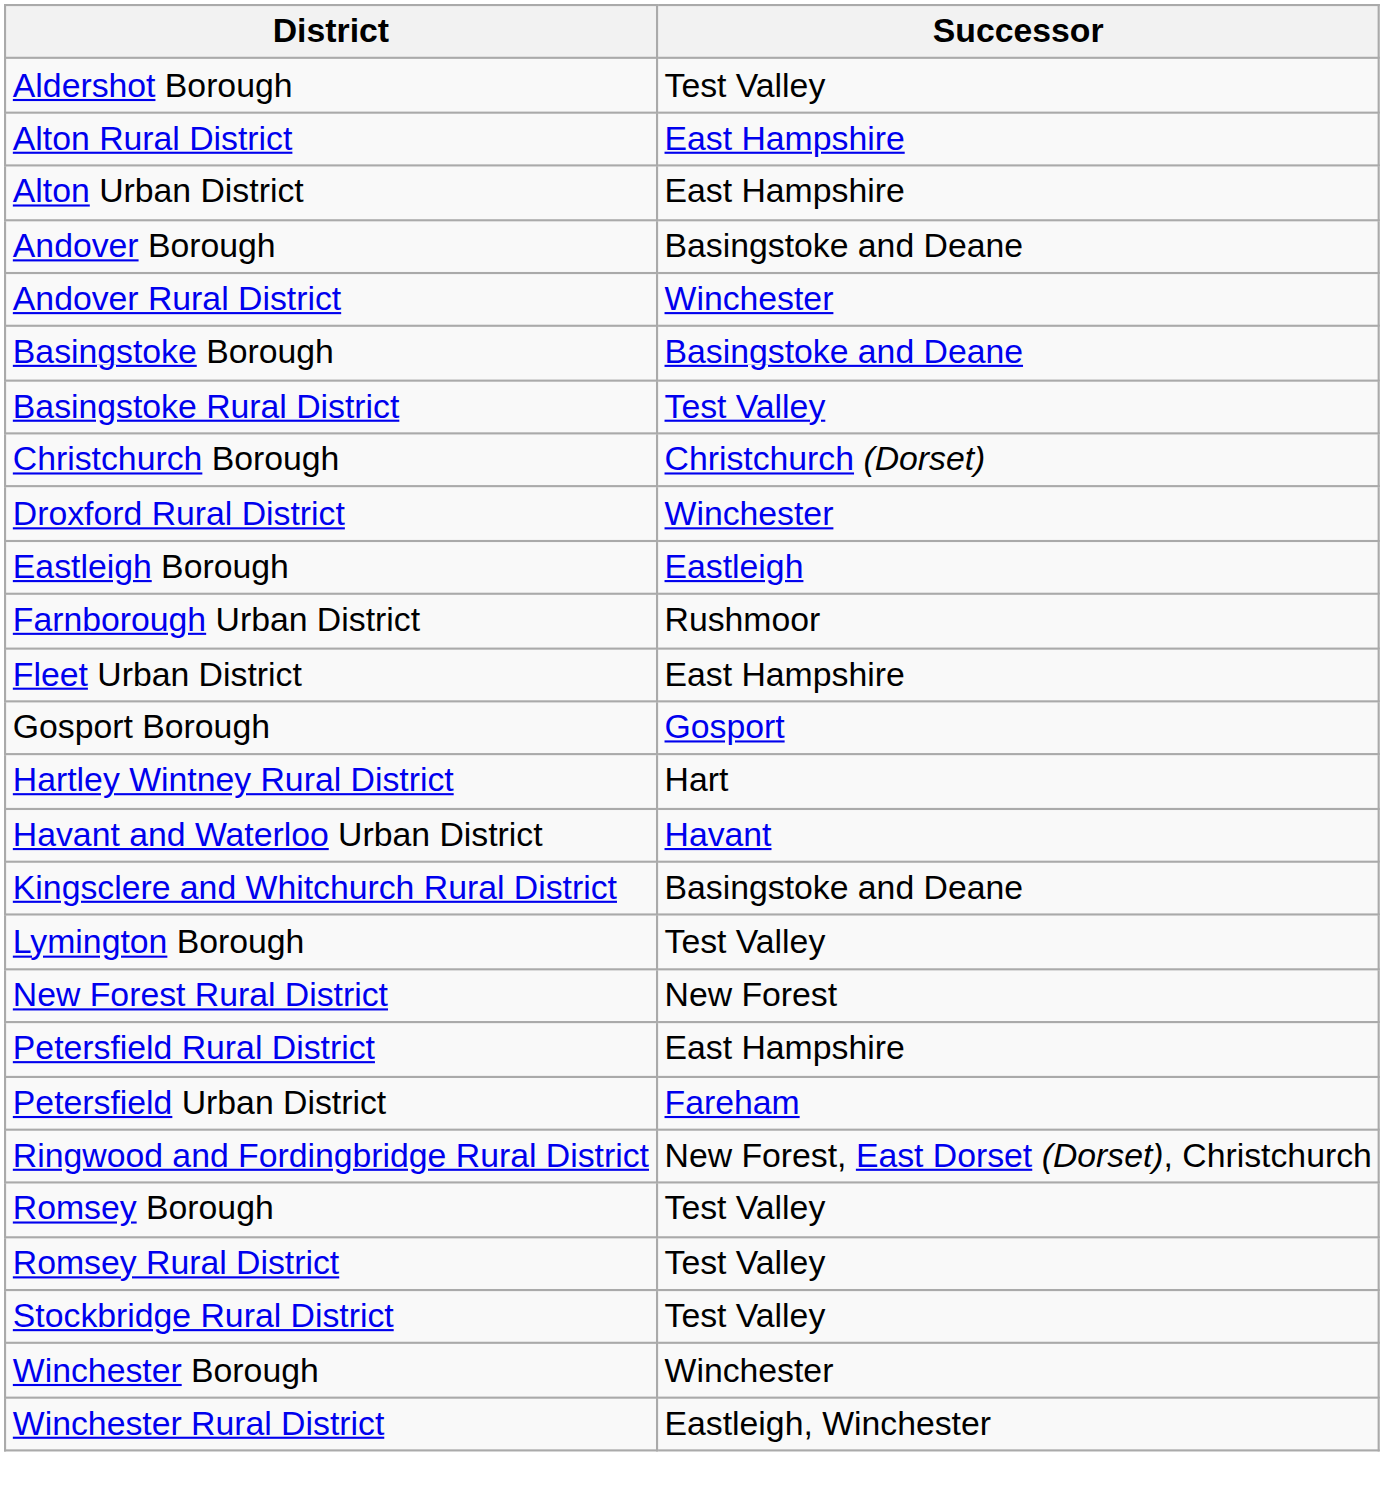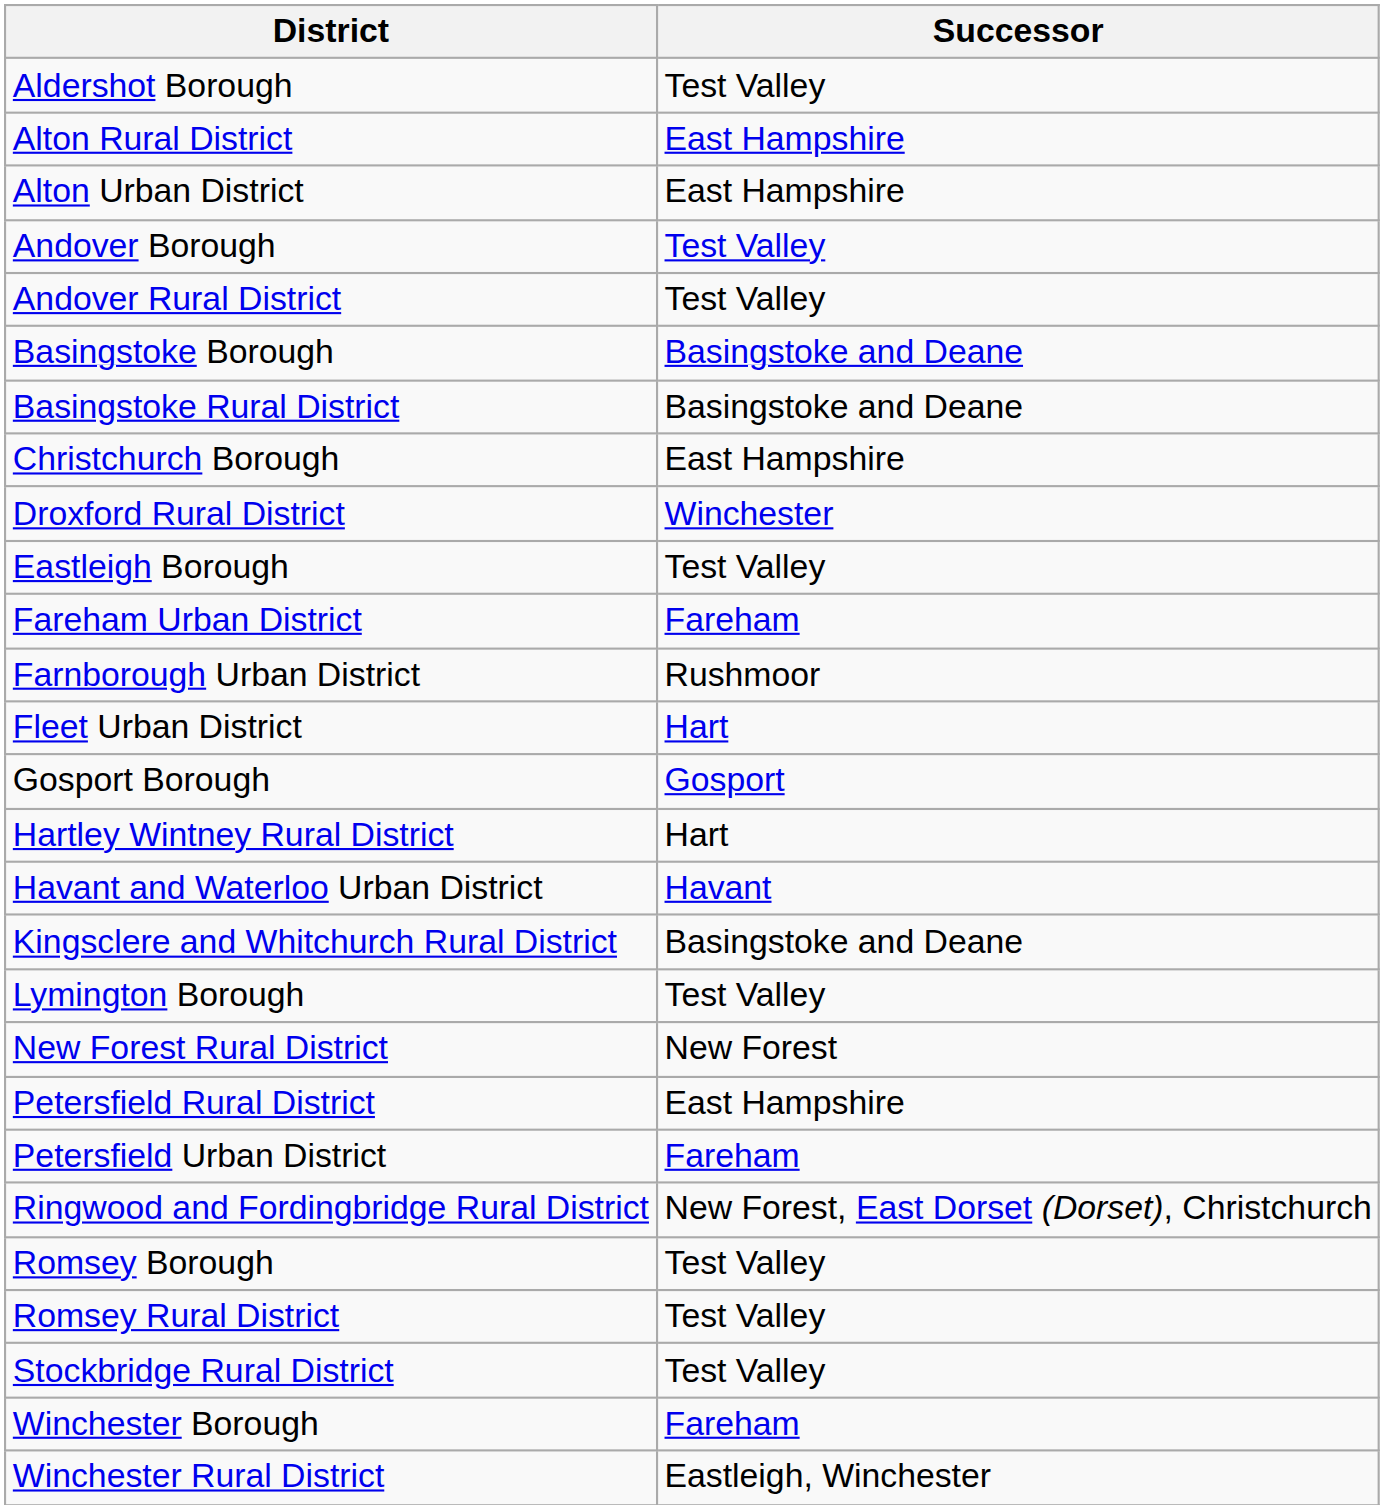 <table class="wikitable">
 <tr>
 <th>District</th>
 <th>Successor</th>
 </tr>
 <tr>
 <td><a href='#'>Aldershot</a> Borough</td>
 <td>Test Valley</td>
 </tr>
 <tr>
 <td><a href='#'>Alton Rural District</a></td>
 <td><a href='#'>East Hampshire</a></td>
 </tr>
 <tr>
 <td><a href='#'>Alton</a> Urban District</td>
 <td>East Hampshire</td>
 </tr>
 <tr>
 <td><a href='#'>Andover</a> Borough</td>
-<td>Basingstoke and Deane</td>
+<td><a href='#'>Test Valley</a></td>
 </tr>
 <tr>
 <td><a href='#'>Andover Rural District</a></td>
-<td><a href='#'>Winchester</a></td>
+<td>Test Valley</td>
 </tr>
 <tr>
 <td><a href='#'>Basingstoke</a> Borough</td>
 <td><a href='#'>Basingstoke and Deane</a></td>
 </tr>
 <tr>
 <td><a href='#'>Basingstoke Rural District</a></td>
-<td><a href='#'>Test Valley</a></td>
+<td>Basingstoke and Deane</td>
 </tr>
 <tr>
 <td><a href='#'>Christchurch</a> Borough</td>
-<td><a href='#'>Christchurch</a> <em>(Dorset)</em></td>
+<td>East Hampshire</td>
 </tr>
 <tr>
 <td><a href='#'>Droxford Rural District</a></td>
 <td><a href='#'>Winchester</a></td>
 </tr>
 <tr>
 <td><a href='#'>Eastleigh</a> Borough</td>
-<td><a href='#'>Eastleigh</a></td>
+<td>Test Valley</td>
+</tr>
+<tr>
+<td><a href='#'>Fareham Urban District</a></td>
+<td><a href='#'>Fareham</a></td>
 </tr>
 <tr>
 <td><a href='#'>Farnborough</a> Urban District</td>
 <td>Rushmoor</td>
 </tr>
 <tr>
 <td><a href='#'>Fleet</a> Urban District</td>
-<td>East Hampshire</td>
+<td><a href='#'>Hart</a></td>
 </tr>
 <tr>
 <td>Gosport Borough</td>
 <td><a href='#'>Gosport</a></td>
 </tr>
 <tr>
 <td><a href='#'>Hartley Wintney Rural District</a></td>
 <td>Hart</td>
 </tr>
 <tr>
 <td><a href='#'>Havant and Waterloo</a> Urban District</td>
 <td><a href='#'>Havant</a></td>
 </tr>
 <tr>
 <td><a href='#'>Kingsclere and Whitchurch Rural District</a></td>
 <td>Basingstoke and Deane</td>
 </tr>
 <tr>
 <td><a href='#'>Lymington</a> Borough</td>
 <td>Test Valley</td>
 </tr>
 <tr>
 <td><a href='#'>New Forest Rural District</a></td>
 <td>New Forest</td>
 </tr>
 <tr>
 <td><a href='#'>Petersfield Rural District</a></td>
 <td>East Hampshire</td>
 </tr>
 <tr>
 <td><a href='#'>Petersfield</a> Urban District</td>
 <td><a href='#'>Fareham</a></td>
 </tr>
 <tr>
 <td><a href='#'>Ringwood and Fordingbridge Rural District</a></td>
 <td>New Forest, <a href='#'>East Dorset</a> <em>(Dorset)</em>, Christchurch</td>
 </tr>
 <tr>
 <td><a href='#'>Romsey</a> Borough</td>
 <td>Test Valley</td>
 </tr>
 <tr>
 <td><a href='#'>Romsey Rural District</a></td>
 <td>Test Valley</td>
 </tr>
 <tr>
 <td><a href='#'>Stockbridge Rural District</a></td>
 <td>Test Valley</td>
 </tr>
 <tr>
 <td><a href='#'>Winchester</a> Borough</td>
-<td>Winchester</td>
+<td><a href='#'>Fareham</a></td>
 </tr>
 <tr>
 <td><a href='#'>Winchester Rural District</a></td>
 <td>Eastleigh, Winchester</td>
 </tr>
 </table>
